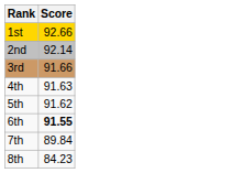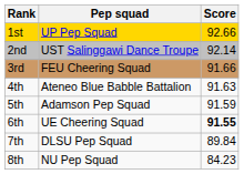 <table class="wikitable">
 <tr>
 <th>Rank</th>
+<th>Pep squad</th>
 <th>Score</th>
 </tr>
 <tr bgcolor=gold>
 <td>1st</td>
+<td> <a href='#'>UP Pep Squad</a></td>
 <td align=right>92.66</td>
 </tr>
 <tr bgcolor=silver>
 <td>2nd</td>
+<td> UST <a href='#'>Salinggawi Dance Troupe</a></td>
 <td align=right>92.14</td>
 </tr>
 <tr bgcolor=cc9966>
 <td>3rd</td>
+<td> FEU Cheering Squad</td>
 <td align=right>91.66</td>
 </tr>
 <tr>
 <td>4th</td>
+<td> Ateneo Blue Babble Battalion</td>
 <td align=right>91.63</td>
 </tr>
 <tr>
 <td>5th</td>
-<td align=right>91.62</td>
+<td> Adamson Pep Squad</td>
+<td align=right>91.59</td>
 </tr>
 <tr>
 <td>6th</td>
+<td> UE Cheering Squad</td>
 <td align=right><strong>91.55</strong></td>
 </tr>
 <tr>
 <td>7th</td>
+<td> DLSU Pep Squad</td>
 <td align=right>89.84</td>
 </tr>
 <tr>
 <td>8th</td>
+<td> NU Pep Squad</td>
 <td align=right>84.23</td>
 </tr>
 </table>
